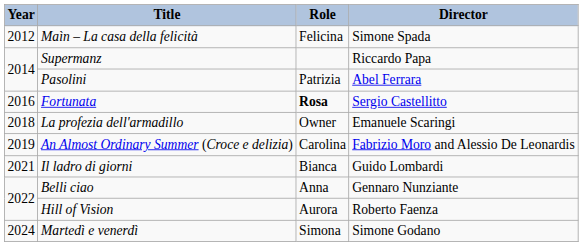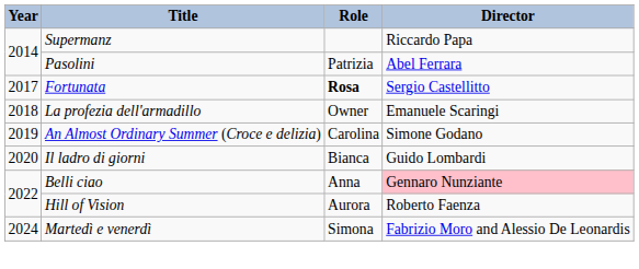 <table class="wikitable" cellpadding="4" border="2">
 <tr>
 <th style="background:#B0C4DE;">Year</th>
 <th style="background:#B0C4DE;">Title</th>
 <th style="background:#B0C4DE;">Role</th>
 <th style="background:#B0C4DE;">Director</th>
-</tr>
-<tr>
-<td>2012</td>
-<td><em>Maìn – La casa della felicità</em></td>
-<td>Felicina</td>
-<td>Simone Spada</td>
 </tr>
 <tr>
 <td rowspan="2">2014</td>
 <td><em>Supermanz</em></td>
 <td></td>
 <td>Riccardo Papa</td>
 </tr>
 <tr>
 <td><em>Pasolini</em></td>
 <td>Patrizia</td>
 <td><a href='#'>Abel Ferrara</a></td>
 </tr>
 <tr>
-<td>2016</td>
+<td>2017</td>
 <td><em><a href='#'>Fortunata</a></em></td>
 <td><strong>Rosa</strong></td>
 <td><a href='#'>Sergio Castellitto</a></td>
 </tr>
 <tr>
 <td>2018</td>
 <td><em>La profezia dell'armadillo</em></td>
 <td>Owner</td>
 <td>Emanuele Scaringi</td>
 </tr>
 <tr>
 <td>2019</td>
 <td><em><a href='#'>An Almost Ordinary Summer</a></em> (<em>Croce e delizia</em>)</td>
 <td>Carolina</td>
-<td><a href='#'>Fabrizio Moro</a> and Alessio De Leonardis</td>
+<td>Simone Godano</td>
 </tr>
 <tr>
-<td>2021</td>
+<td>2020</td>
 <td><em>Il ladro di giorni</em></td>
 <td>Bianca</td>
 <td>Guido Lombardi</td>
 </tr>
 <tr>
 <td rowspan="2">2022</td>
 <td><em>Belli ciao</em></td>
 <td>Anna</td>
-<td>Gennaro Nunziante</td>
+<td style="background: pink;">Gennaro Nunziante</td>
 </tr>
 <tr>
 <td><em>Hill of Vision</em></td>
 <td>Aurora</td>
 <td>Roberto Faenza</td>
 </tr>
 <tr>
 <td>2024</td>
 <td><em>Martedì e venerdì</em></td>
 <td>Simona</td>
-<td>Simone Godano</td>
+<td><a href='#'>Fabrizio Moro</a> and Alessio De Leonardis</td>
 </tr>
 </table>
